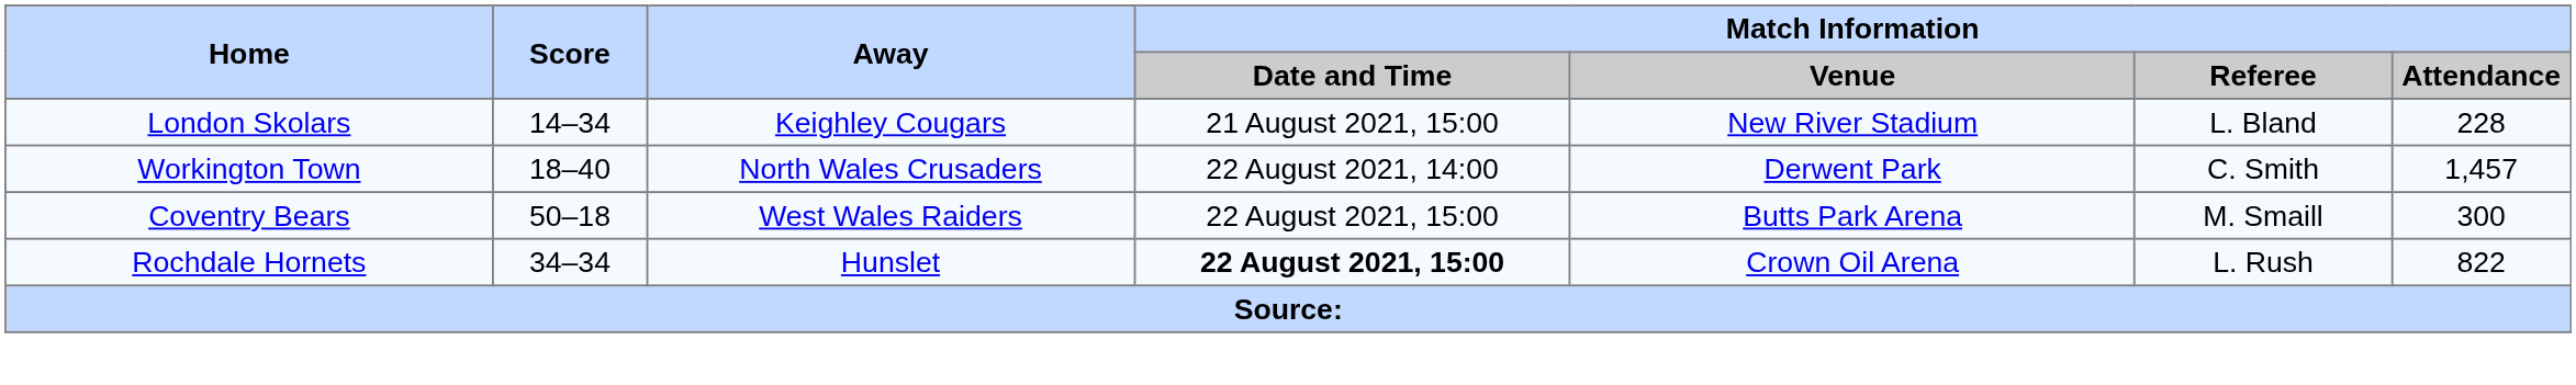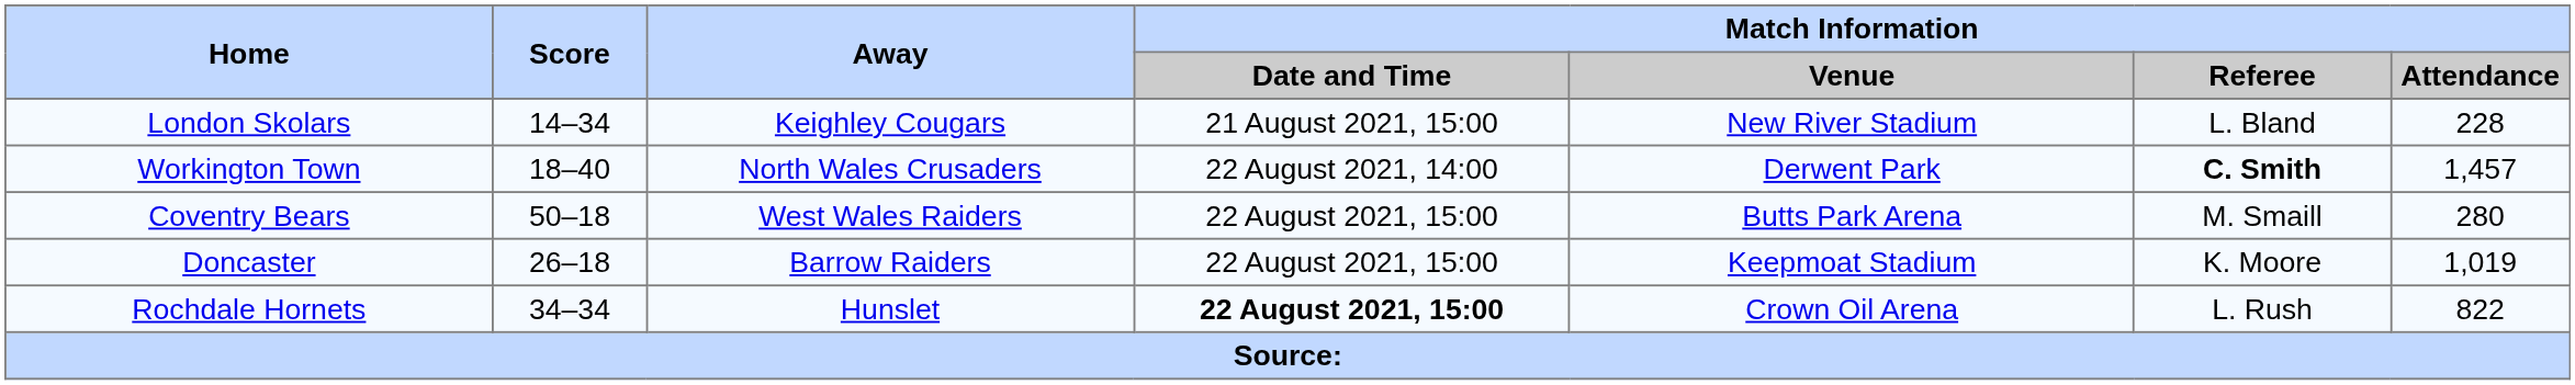 <table border=1 style="border-collapse:collapse; font-size:90%; text-align:center;" cellpadding=3 cellspacing=0 width=100%>
 <tr style="background:#C1D8ff;">
 <th scope="col" rowspan=2 width=19%>Home</th>
 <th scope="col" rowspan=2 width=6%>Score</th>
 <th scope="col" rowspan=2 width=19%>Away</th>
 <th colspan=4>Match Information</th>
 </tr>
 <tr style="background:#CCCCCC;">
 <th scope="col" width=17%>Date and Time</th>
 <th scope="col" width=22%>Venue</th>
 <th scope="col" width=10%>Referee</th>
 <th scope="col" width=7%>Attendance</th>
 </tr>
 <tr style="background:#F5FAFF;">
 <td> <a href='#'>London Skolars</a></td>
 <td>14–34</td>
 <td> <a href='#'>Keighley Cougars</a></td>
 <td>21 August 2021, 15:00</td>
 <td><a href='#'>New River Stadium</a></td>
 <td>L. Bland</td>
 <td>228</td>
 </tr>
 <tr style="background:#F5FAFF;">
 <td> <a href='#'>Workington Town</a></td>
 <td>18–40</td>
 <td> <a href='#'>North Wales Crusaders</a></td>
 <td>22 August 2021, 14:00</td>
 <td><a href='#'>Derwent Park</a></td>
-<td>C. Smith</td>
+<td><strong>C. Smith</strong></td>
 <td>1,457</td>
 </tr>
 <tr style="background:#F5FAFF;">
 <td> <a href='#'>Coventry Bears</a></td>
 <td>50–18</td>
 <td> <a href='#'>West Wales Raiders</a></td>
 <td>22 August 2021, 15:00</td>
 <td><a href='#'>Butts Park Arena</a></td>
 <td>M. Smaill</td>
-<td>300</td>
+<td>280</td>
+</tr>
+<tr style="background:#F5FAFF;">
+<td> <a href='#'>Doncaster</a></td>
+<td>26–18</td>
+<td> <a href='#'>Barrow Raiders</a></td>
+<td>22 August 2021, 15:00</td>
+<td><a href='#'>Keepmoat Stadium</a></td>
+<td>K. Moore</td>
+<td>1,019</td>
 </tr>
 <tr style="background:#F5FAFF;">
 <td> <a href='#'>Rochdale Hornets</a></td>
 <td>34–34</td>
 <td> <a href='#'>Hunslet</a></td>
 <td><strong>22 August 2021, 15:00</strong></td>
 <td><a href='#'>Crown Oil Arena</a></td>
 <td>L. Rush</td>
 <td>822</td>
 </tr>
 <tr style="background:#c1d8ff;">
 <th colspan=7>Source:</th>
 </tr>
 </table>
